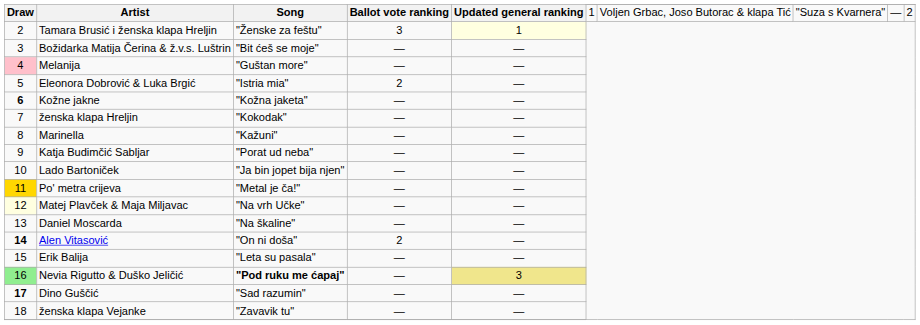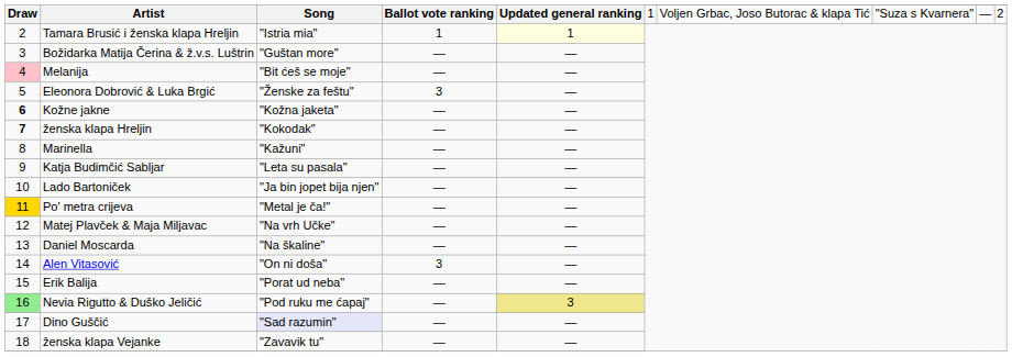 <table class="wikitable sortable">
 <tr>
 <th rowspan="2">Draw</th>
 <th rowspan="2">Artist</th>
 <th rowspan="2">Song</th>
 <th rowspan="2">Ballot vote ranking</th>
 <th rowspan="2">Updated general ranking</th>
 </tr>
 <tr>
 <td align="center">1</td>
 <td>Voljen Grbac, Joso Butorac & klapa Tić</td>
 <td>"Suza s Kvarnera"</td>
 <td align="center">—</td>
 <td align="center">2</td>
 </tr>
 <tr>
 <td align="center">2</td>
 <td>Tamara Brusić i ženska klapa Hreljin</td>
-<td>"Ženske za feštu"</td>
-<td align="center">3</td>
+<td>"Istria mia"</td>
+<td align="center">1</td>
 <td align="center" style="background: lightyellow;">1</td>
 </tr>
 <tr>
 <td align="center">3</td>
 <td>Božidarka Matija Čerina & ž.v.s. Luštrin</td>
-<td>"Bit ćeš se moje"</td>
+<td>"Guštan more"</td>
 <td align="center">—</td>
 <td align="center">—</td>
 </tr>
 <tr>
 <td align="center" style="background: pink;">4</td>
 <td>Melanija</td>
-<td>"Guštan more"</td>
+<td>"Bit ćeš se moje"</td>
 <td align="center">—</td>
 <td align="center">—</td>
 </tr>
 <tr>
 <td align="center">5</td>
 <td>Eleonora Dobrović & Luka Brgić</td>
-<td>"Istria mia"</td>
-<td align="center">2</td>
+<td>"Ženske za feštu"</td>
+<td align="center">3</td>
 <td align="center">—</td>
 </tr>
 <tr>
 <td align="center"><strong>6</strong></td>
 <td>Kožne jakne</td>
 <td>"Kožna jaketa"</td>
 <td align="center">—</td>
 <td align="center">—</td>
 </tr>
 <tr>
-<td align="center">7</td>
+<td align="center"><strong>7</strong></td>
 <td>ženska klapa Hreljin</td>
 <td>"Kokodak"</td>
 <td align="center">—</td>
 <td align="center">—</td>
 </tr>
 <tr>
 <td align="center">8</td>
 <td>Marinella</td>
 <td>"Kažuni"</td>
 <td align="center">—</td>
 <td align="center">—</td>
 </tr>
 <tr>
 <td align="center">9</td>
 <td>Katja Budimčić Sabljar</td>
-<td>"Porat ud neba"</td>
+<td>"Leta su pasala"</td>
 <td align="center">—</td>
 <td align="center">—</td>
 </tr>
 <tr>
 <td align="center">10</td>
 <td>Lado Bartoniček</td>
 <td>"Ja bin jopet bija njen"</td>
 <td align="center">—</td>
 <td align="center">—</td>
 </tr>
 <tr>
 <td align="center" style="background: gold;">11</td>
 <td>Po' metra crijeva</td>
 <td>"Metal je ča!"</td>
 <td align="center">—</td>
 <td align="center">—</td>
 </tr>
 <tr>
-<td align="center" style="background: lightyellow;">12</td>
+<td align="center">12</td>
 <td>Matej Plavček & Maja Miljavac</td>
 <td>"Na vrh Učke"</td>
 <td align="center">—</td>
 <td align="center">—</td>
 </tr>
 <tr>
 <td align="center">13</td>
 <td>Daniel Moscarda</td>
 <td>"Na škaline"</td>
 <td align="center">—</td>
 <td align="center">—</td>
 </tr>
 <tr>
-<td align="center"><strong>14</strong></td>
+<td align="center">14</td>
 <td><a href='#'>Alen Vitasović</a></td>
 <td>"On ni doša"</td>
-<td align="center">2</td>
+<td align="center">3</td>
 <td align="center">—</td>
 </tr>
 <tr>
 <td align="center">15</td>
 <td>Erik Balija</td>
-<td>"Leta su pasala"</td>
+<td>"Porat ud neba"</td>
 <td align="center">—</td>
 <td align="center">—</td>
 </tr>
 <tr>
 <td align="center" style="background: lightgreen;">16</td>
 <td>Nevia Rigutto & Duško Jeličić</td>
-<td><strong>"Pod ruku me ćapaj"</strong></td>
+<td>"Pod ruku me ćapaj"</td>
 <td align="center">—</td>
 <td align="center" style="background: khaki;">3</td>
 </tr>
 <tr>
-<td align="center"><strong>17</strong></td>
+<td align="center">17</td>
 <td>Dino Guščić</td>
-<td>"Sad razumin"</td>
+<td style="background: lavender;">"Sad razumin"</td>
 <td align="center">—</td>
 <td align="center">—</td>
 </tr>
 <tr>
 <td align="center">18</td>
 <td>ženska klapa Vejanke</td>
 <td>"Zavavik tu"</td>
 <td align="center">—</td>
 <td align="center">—</td>
 </tr>
 <tr>
 </tr>
 </table>
